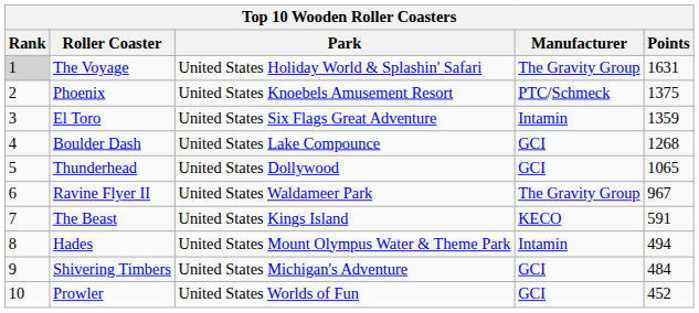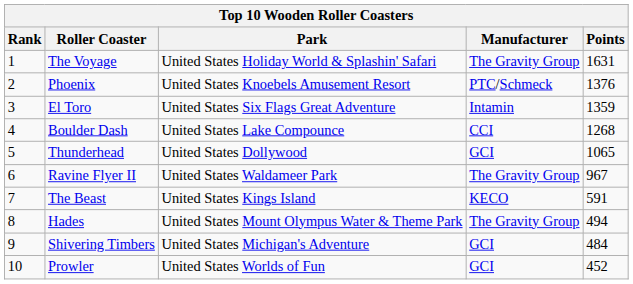 <table class="wikitable">
 <tr>
 <th colspan="5">Top 10 Wooden Roller Coasters</th>
 </tr>
 <tr>
 <th>Rank</th>
 <th>Roller Coaster</th>
 <th>Park</th>
 <th>Manufacturer</th>
 <th>Points</th>
 </tr>
 <tr>
-<td style="background: lightgrey;">1</td>
+<td>1</td>
 <td><a href='#'>The Voyage</a></td>
 <td>United States <a href='#'>Holiday World & Splashin' Safari</a></td>
 <td><a href='#'>The Gravity Group</a></td>
 <td>1631</td>
 </tr>
 <tr>
 <td>2</td>
 <td><a href='#'>Phoenix</a></td>
 <td>United States <a href='#'>Knoebels Amusement Resort</a></td>
 <td><a href='#'>PTC</a>/<a href='#'>Schmeck</a></td>
-<td>1375</td>
+<td>1376</td>
 </tr>
 <tr>
 <td>3</td>
 <td><a href='#'>El Toro</a></td>
 <td>United States <a href='#'>Six Flags Great Adventure</a></td>
 <td><a href='#'>Intamin</a></td>
 <td>1359</td>
 </tr>
 <tr>
 <td>4</td>
 <td><a href='#'>Boulder Dash</a></td>
 <td>United States <a href='#'>Lake Compounce</a></td>
-<td><a href='#'>GCI</a></td>
+<td><a href='#'>CCI</a></td>
 <td>1268</td>
 </tr>
 <tr>
 <td>5</td>
 <td><a href='#'>Thunderhead</a></td>
 <td>United States <a href='#'>Dollywood</a></td>
 <td><a href='#'>GCI</a></td>
 <td>1065</td>
 </tr>
 <tr>
 <td>6</td>
 <td><a href='#'>Ravine Flyer II</a></td>
 <td>United States <a href='#'>Waldameer Park</a></td>
 <td><a href='#'>The Gravity Group</a></td>
 <td>967</td>
 </tr>
 <tr>
 <td>7</td>
 <td><a href='#'>The Beast</a></td>
 <td>United States <a href='#'>Kings Island</a></td>
 <td><a href='#'>KECO</a></td>
 <td>591</td>
 </tr>
 <tr>
 <td>8</td>
 <td><a href='#'>Hades</a></td>
 <td>United States <a href='#'>Mount Olympus Water & Theme Park</a></td>
-<td><a href='#'>Intamin</a></td>
+<td><a href='#'>The Gravity Group</a></td>
 <td>494</td>
 </tr>
 <tr>
 <td>9</td>
 <td><a href='#'>Shivering Timbers</a></td>
 <td>United States <a href='#'>Michigan's Adventure</a></td>
 <td><a href='#'>GCI</a></td>
 <td>484</td>
 </tr>
 <tr>
 <td>10</td>
 <td><a href='#'>Prowler</a></td>
 <td>United States <a href='#'>Worlds of Fun</a></td>
 <td><a href='#'>GCI</a></td>
 <td>452</td>
 </tr>
 </table>
